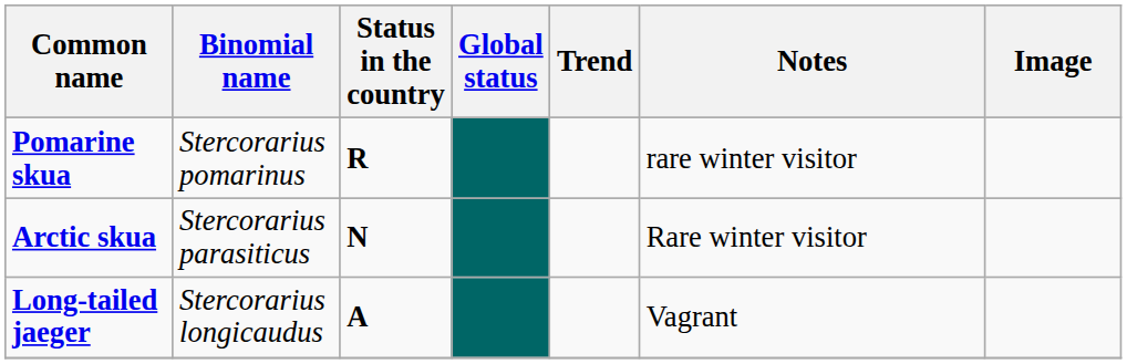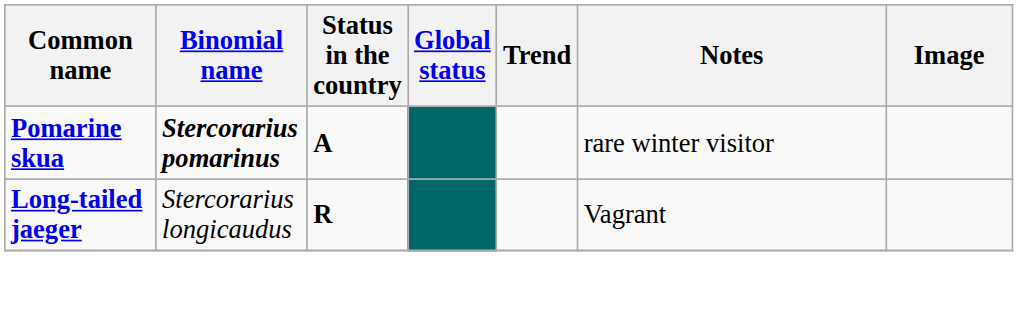 <table class="wikitable sortable">
 <tr>
 <th width="15%">Common name</th>
 <th width="15%"><a href='#'>Binomial name</a></th>
 <th width="1%">Status in the country</th>
 <th width="5%"><a href='#'>Global status</a></th>
 <th width="1%">Trend</th>
 <th class="unsortable">Notes</th>
 <th class="unsortable">Image</th>
 </tr>
 <tr>
 <td><strong><a href='#'>Pomarine skua</a></strong></td>
-<td><em>Stercorarius pomarinus</em></td>
-<td><strong>R</strong></td>
+<td><strong><em>Stercorarius pomarinus</em></strong></td>
+<td><strong>A</strong></td>
 <td align=center style="background: #006666"></td>
 <td align=center></td>
 <td>rare winter visitor</td>
 <td></td>
 </tr>
 <tr>
-<td><strong><a href='#'>Arctic skua</a></strong></td>
-<td><em>Stercorarius parasiticus</em></td>
-<td><strong>N</strong></td>
-<td align=center style="background: #006666"></td>
-<td align=center></td>
-<td>Rare winter visitor</td>
-<td></td>
-</tr>
-<tr>
 <td><strong><a href='#'>Long-tailed jaeger</a></strong></td>
 <td><em>Stercorarius longicaudus</em></td>
-<td><strong>A</strong></td>
+<td><strong>R</strong></td>
 <td align=center style="background: #006666"></td>
 <td align=center></td>
 <td>Vagrant</td>
 <td></td>
 </tr>
 <tr>
 </tr>
 </table>
